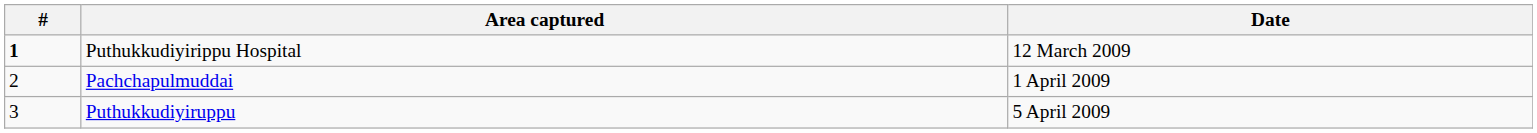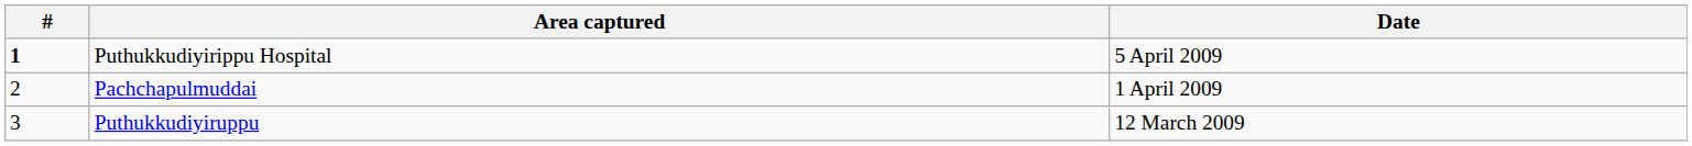 <table width=100% class="wikitable" border="1">
 <tr>
 <th>#</th>
 <th>Area captured</th>
 <th>Date</th>
 </tr>
 <tr>
 <td><strong>1</strong></td>
 <td>Puthukkudiyirippu Hospital</td>
-<td>12 March 2009</td>
+<td>5 April 2009</td>
 </tr>
 <tr>
 <td>2</td>
 <td><a href='#'>Pachchapulmuddai</a></td>
 <td>1 April 2009</td>
 </tr>
 <tr>
 <td>3</td>
 <td><a href='#'>Puthukkudiyiruppu</a></td>
-<td>5 April 2009</td>
+<td>12 March 2009</td>
 </tr>
 </table>
